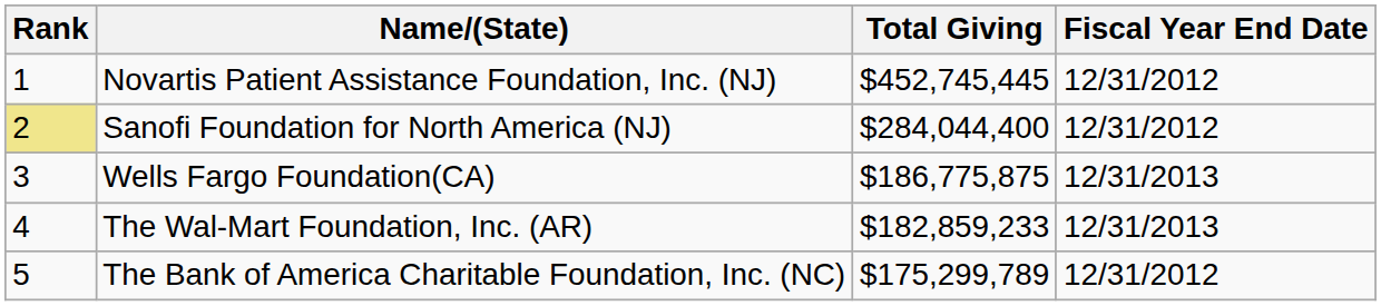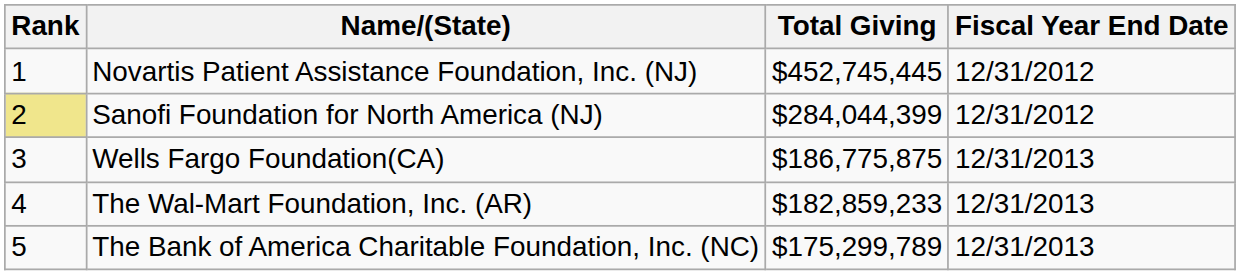 <table class="wikitable">
 <tr>
 <th>Rank</th>
 <th>Name/(State)</th>
 <th>Total Giving</th>
 <th>Fiscal Year End Date</th>
 </tr>
 <tr>
 <td>1</td>
 <td>Novartis Patient Assistance Foundation, Inc. (NJ)</td>
 <td>$452,745,445</td>
 <td>12/31/2012</td>
 </tr>
 <tr>
 <td style="background: khaki;">2</td>
 <td>Sanofi Foundation for North America (NJ)</td>
-<td>$284,044,400</td>
+<td>$284,044,399</td>
 <td>12/31/2012</td>
 </tr>
 <tr>
 <td>3</td>
 <td>Wells Fargo Foundation(CA)</td>
 <td>$186,775,875</td>
 <td>12/31/2013</td>
 </tr>
 <tr>
 <td>4</td>
 <td>The Wal-Mart Foundation, Inc. (AR)</td>
 <td>$182,859,233</td>
 <td>12/31/2013</td>
 </tr>
 <tr>
 <td>5</td>
 <td>The Bank of America Charitable Foundation, Inc. (NC)</td>
 <td>$175,299,789</td>
-<td>12/31/2012</td>
+<td>12/31/2013</td>
 </tr>
 </table>
